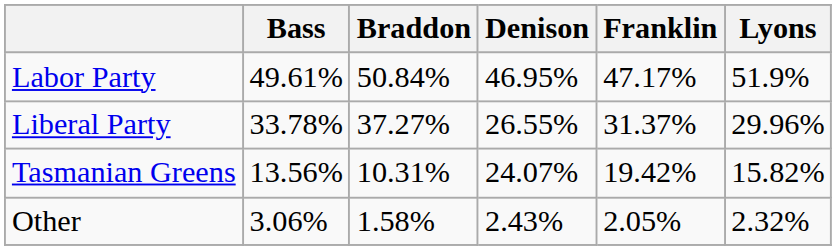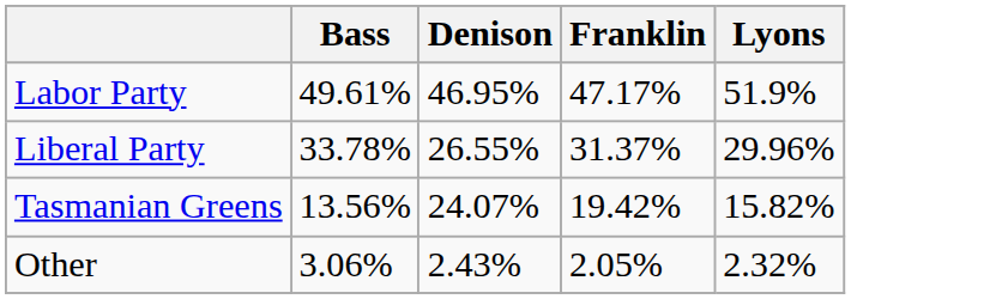 <table class="wikitable">
 <tr style="background:#ccc;">
 <th></th>
 <th>Bass</th>
-<th>Braddon</th>
 <th>Denison</th>
 <th>Franklin</th>
 <th>Lyons</th>
 </tr>
 <tr>
 <td><a href='#'>Labor Party</a></td>
 <td>49.61%</td>
-<td>50.84%</td>
 <td>46.95%</td>
 <td>47.17%</td>
 <td>51.9%</td>
 </tr>
 <tr>
 <td><a href='#'>Liberal Party</a></td>
 <td>33.78%</td>
-<td>37.27%</td>
 <td>26.55%</td>
 <td>31.37%</td>
 <td>29.96%</td>
 </tr>
 <tr>
 <td><a href='#'>Tasmanian Greens</a></td>
 <td>13.56%</td>
-<td>10.31%</td>
 <td>24.07%</td>
 <td>19.42%</td>
 <td>15.82%</td>
 </tr>
 <tr>
 <td>Other</td>
 <td>3.06%</td>
-<td>1.58%</td>
 <td>2.43%</td>
 <td>2.05%</td>
 <td>2.32%</td>
 </tr>
 </table>
